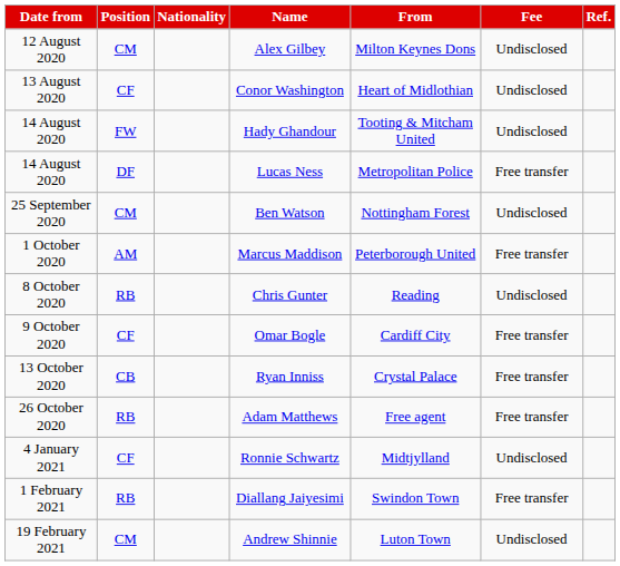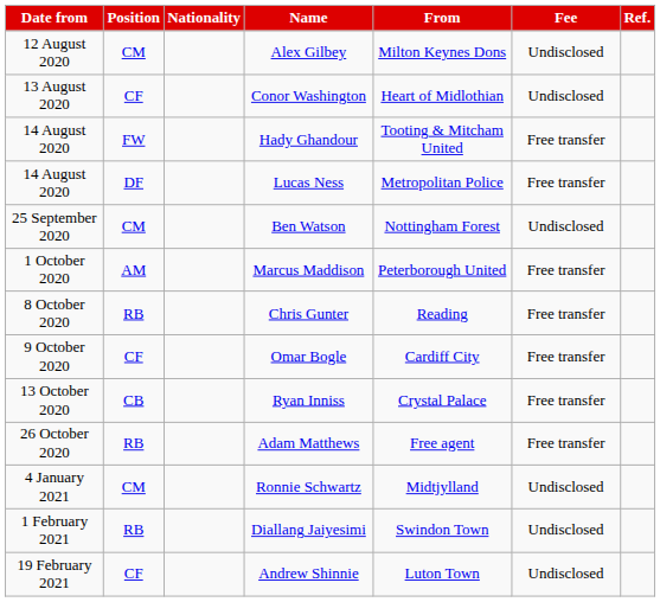 <table class="wikitable"  style="text-align:center; font-size:90%; ">
 <tr>
 <th style="background:#DD0000; color:white; width:120px;">Date from</th>
 <th style="background:#DD0000; color:white; width:50px;">Position</th>
 <th style="background:#DD0000; color:white; width:50px;">Nationality</th>
 <th style="background:#DD0000; color:white; width:180px;">Name</th>
 <th style="background:#DD0000; color:white; width:190px;">From</th>
 <th style="background:#DD0000; color:white; width:130px;">Fee</th>
 <th style="background:#DD0000; color:white; width:25px;">Ref.</th>
 </tr>
 <tr>
 <td>12 August 2020</td>
 <td><a href='#'>CM</a></td>
 <td></td>
 <td><a href='#'>Alex Gilbey</a></td>
 <td> <a href='#'>Milton Keynes Dons</a></td>
 <td>Undisclosed</td>
 <td></td>
 </tr>
 <tr>
 <td>13 August 2020</td>
 <td><a href='#'>CF</a></td>
 <td></td>
 <td><a href='#'>Conor Washington</a></td>
 <td> <a href='#'>Heart of Midlothian</a></td>
 <td>Undisclosed</td>
 <td></td>
 </tr>
 <tr>
 <td>14 August 2020</td>
 <td><a href='#'>FW</a></td>
 <td></td>
 <td><a href='#'>Hady Ghandour</a></td>
 <td> <a href='#'>Tooting & Mitcham United</a></td>
-<td>Undisclosed</td>
+<td>Free transfer</td>
 <td></td>
 </tr>
 <tr>
 <td>14 August 2020</td>
 <td><a href='#'>DF</a></td>
 <td></td>
 <td><a href='#'>Lucas Ness</a></td>
 <td> <a href='#'>Metropolitan Police</a></td>
 <td>Free transfer</td>
 <td></td>
 </tr>
 <tr>
 <td>25 September 2020</td>
 <td><a href='#'>CM</a></td>
 <td></td>
 <td><a href='#'>Ben Watson</a></td>
 <td> <a href='#'>Nottingham Forest</a></td>
 <td>Undisclosed</td>
 <td></td>
 </tr>
 <tr>
 <td>1 October 2020</td>
 <td><a href='#'>AM</a></td>
 <td></td>
 <td><a href='#'>Marcus Maddison</a></td>
 <td> <a href='#'>Peterborough United</a></td>
 <td>Free transfer</td>
 <td></td>
 </tr>
 <tr>
 <td>8 October 2020</td>
 <td><a href='#'>RB</a></td>
 <td></td>
 <td><a href='#'>Chris Gunter</a></td>
 <td> <a href='#'>Reading</a></td>
-<td>Undisclosed</td>
+<td>Free transfer</td>
 <td></td>
 </tr>
 <tr>
 <td>9 October 2020</td>
 <td><a href='#'>CF</a></td>
 <td></td>
 <td><a href='#'>Omar Bogle</a></td>
 <td> <a href='#'>Cardiff City</a></td>
 <td>Free transfer</td>
 <td></td>
 </tr>
 <tr>
 <td>13 October 2020</td>
 <td><a href='#'>CB</a></td>
 <td></td>
 <td><a href='#'>Ryan Inniss</a></td>
 <td> <a href='#'>Crystal Palace</a></td>
 <td>Free transfer</td>
 <td></td>
 </tr>
 <tr>
 <td>26 October 2020</td>
 <td><a href='#'>RB</a></td>
 <td></td>
 <td><a href='#'>Adam Matthews</a></td>
 <td> <a href='#'>Free agent</a></td>
 <td>Free transfer</td>
 <td></td>
 </tr>
 <tr>
 <td>4 January 2021</td>
-<td><a href='#'>CF</a></td>
+<td><a href='#'>CM</a></td>
 <td></td>
 <td><a href='#'>Ronnie Schwartz</a></td>
 <td> <a href='#'>Midtjylland</a></td>
 <td>Undisclosed</td>
 <td></td>
 </tr>
 <tr>
 <td>1 February 2021</td>
 <td><a href='#'>RB</a></td>
 <td></td>
 <td><a href='#'>Diallang Jaiyesimi</a></td>
 <td> <a href='#'>Swindon Town</a></td>
-<td>Free transfer</td>
+<td>Undisclosed</td>
 <td></td>
 </tr>
 <tr>
 <td>19 February 2021</td>
-<td><a href='#'>CM</a></td>
+<td><a href='#'>CF</a></td>
 <td></td>
 <td><a href='#'>Andrew Shinnie</a></td>
 <td> <a href='#'>Luton Town</a></td>
 <td>Undisclosed</td>
 <td></td>
 </tr>
 </table>
